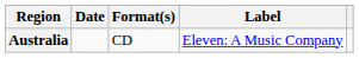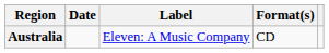 <table class="wikitable plainrowheaders">
 <tr>
 <th scope="col">Region</th>
 <th scope="col">Date</th>
+<th scope="col">Label</th>
 <th scope="col">Format(s)</th>
-<th scope="col">Label</th>
 <th scope="col"></th>
 </tr>
 <tr>
 <th scope="row">Australia</th>
 <td></td>
+<td><a href='#'>Eleven: A Music Company</a></td>
 <td>CD</td>
-<td><a href='#'>Eleven: A Music Company</a></td>
 <td></td>
 </tr>
 </table>
